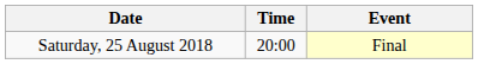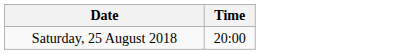 <table class = "wikitable" style="text-align:center;">
 <tr>
 <th width=220>Date</th>
 <th width=50>Time</th>
-<th width=150>Event</th>
 </tr>
 <tr>
 <td>Saturday, 25 August 2018</td>
 <td>20:00</td>
-<td bgcolor=ffffcc>Final</td>
 </tr>
 </table>
